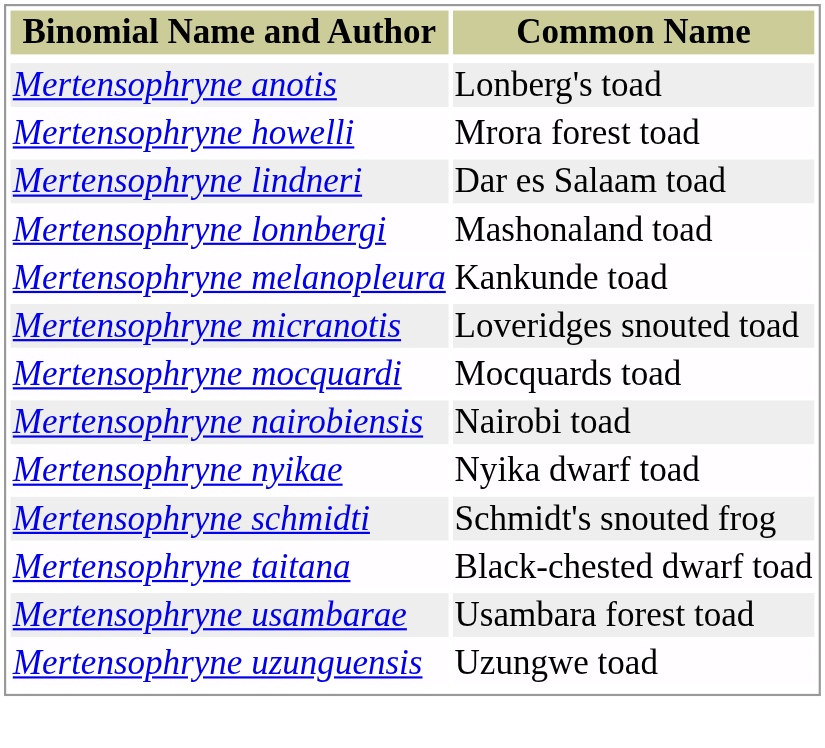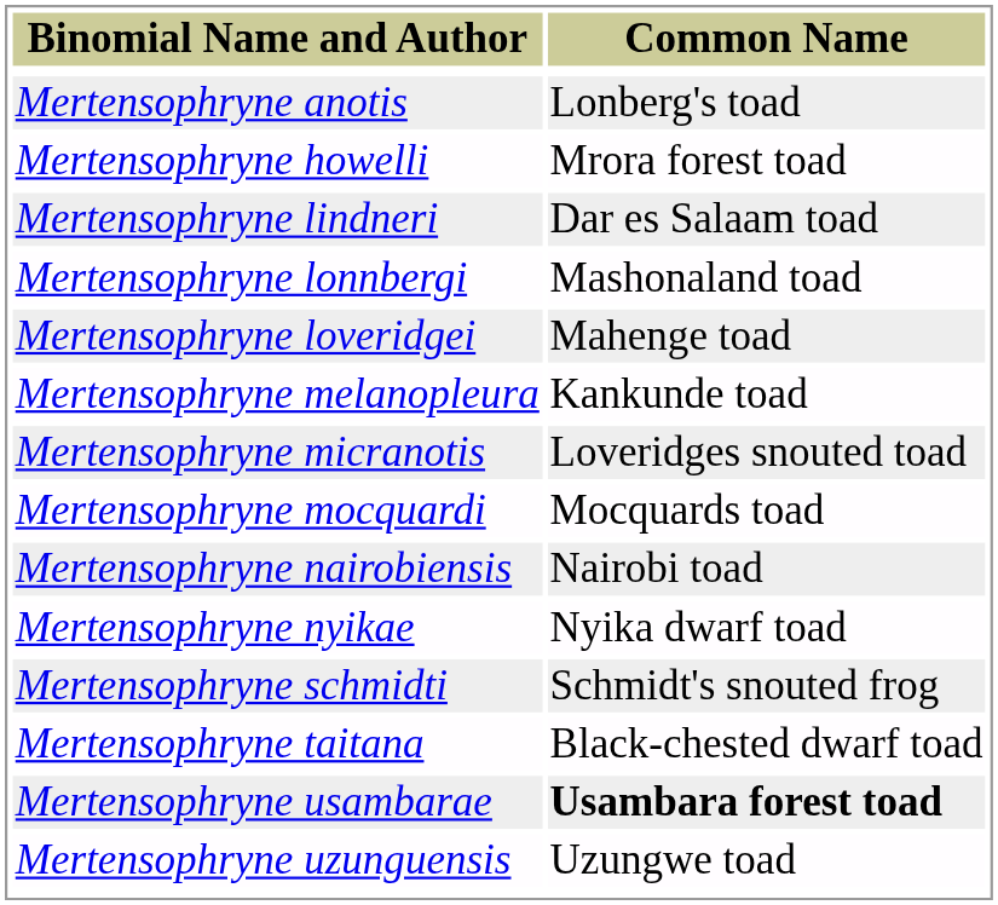 <table style="text-align:left; border:1px solid #999999; ">
 <tr style="background:#CCCC99; text-align: center; ">
 <th>Binomial Name and Author</th>
 <th>Common Name</th>
 </tr>
 <tr>
 </tr>
 <tr style="background:#EEEEEE;">
 <td><em><a href='#'>Mertensophryne anotis</a></em> </td>
 <td>Lonberg's toad</td>
 </tr>
 <tr style="background:#FFFDFF;">
 <td><em><a href='#'>Mertensophryne howelli</a></em> </td>
 <td>Mrora forest toad</td>
 </tr>
 <tr style="background:#EEEEEE;">
 <td><em><a href='#'>Mertensophryne lindneri</a></em> </td>
 <td>Dar es Salaam toad</td>
 </tr>
 <tr style="background:#FFFDFF;">
 <td><em><a href='#'>Mertensophryne lonnbergi</a></em> </td>
 <td>Mashonaland toad</td>
+</tr>
+<tr style="background:#EEEEEE;">
+<td><em><a href='#'>Mertensophryne loveridgei</a></em> </td>
+<td>Mahenge toad</td>
 </tr>
 <tr style="background:#FFFDFF;">
 <td><em><a href='#'>Mertensophryne melanopleura</a></em> </td>
 <td>Kankunde toad</td>
 </tr>
 <tr style="background:#EEEEEE;">
 <td><em><a href='#'>Mertensophryne micranotis</a></em> </td>
 <td>Loveridges snouted toad</td>
 </tr>
 <tr style="background:#FFFDFF;">
 <td><em><a href='#'>Mertensophryne mocquardi</a></em> </td>
 <td>Mocquards toad</td>
 </tr>
 <tr style="background:#EEEEEE;">
 <td><em><a href='#'>Mertensophryne nairobiensis</a></em> </td>
 <td>Nairobi toad</td>
 </tr>
 <tr style="background:#FFFDFF;">
 <td><em><a href='#'>Mertensophryne nyikae</a></em> </td>
 <td>Nyika dwarf toad</td>
 </tr>
 <tr style="background:#EEEEEE;">
 <td><em><a href='#'>Mertensophryne schmidti</a></em> </td>
 <td>Schmidt's snouted frog</td>
 </tr>
 <tr style="background:#FFFDFF;">
 <td><em><a href='#'>Mertensophryne taitana</a></em> </td>
 <td>Black-chested dwarf toad</td>
 </tr>
 <tr style="background:#EEEEEE;">
 <td><em><a href='#'>Mertensophryne usambarae</a></em> </td>
-<td>Usambara forest toad</td>
+<td><strong>Usambara forest toad</strong></td>
 </tr>
 <tr style="background:#FFFDFF;">
 <td><em><a href='#'>Mertensophryne uzunguensis</a></em> </td>
 <td>Uzungwe toad</td>
 </tr>
 <tr>
 </tr>
 </table>
